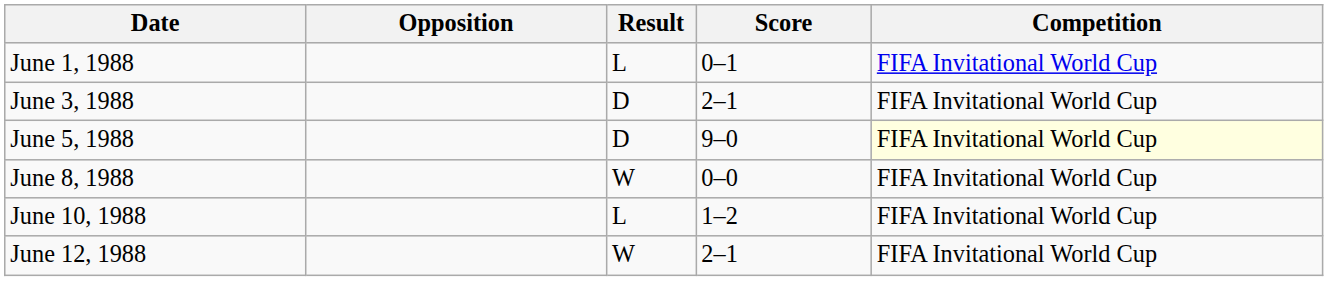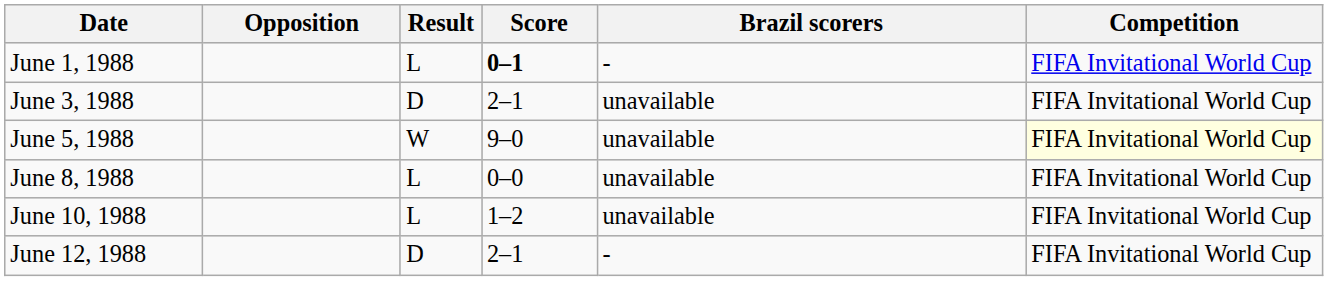 <table class="wikitable" style="text-align: left;">
 <tr>
 <th width=12%>Date</th>
 <th width=12%>Opposition</th>
 <th width=1%>Result</th>
 <th width=7%>Score</th>
+<th width=26%>Brazil scorers</th>
 <th width=18%>Competition</th>
 </tr>
 <tr>
 <td>June 1, 1988</td>
 <td></td>
 <td>L</td>
-<td>0–1</td>
+<td><strong>0–1</strong></td>
+<td>-</td>
 <td><a href='#'>FIFA Invitational World Cup</a></td>
 </tr>
 <tr>
 <td>June 3, 1988</td>
 <td></td>
 <td>D</td>
 <td>2–1</td>
+<td>unavailable</td>
 <td>FIFA Invitational World Cup</td>
 </tr>
 <tr>
 <td>June 5, 1988</td>
 <td></td>
-<td>D</td>
+<td>W</td>
 <td>9–0</td>
+<td>unavailable</td>
 <td style="background: lightyellow;">FIFA Invitational World Cup</td>
 </tr>
 <tr>
 <td>June 8, 1988</td>
 <td></td>
-<td>W</td>
+<td>L</td>
 <td>0–0</td>
+<td>unavailable</td>
 <td>FIFA Invitational World Cup</td>
 </tr>
 <tr>
 <td>June 10, 1988</td>
 <td></td>
 <td>L</td>
 <td>1–2</td>
+<td>unavailable</td>
 <td>FIFA Invitational World Cup</td>
 </tr>
 <tr>
 <td>June 12, 1988</td>
 <td></td>
-<td>W</td>
+<td>D</td>
 <td>2–1</td>
+<td>-</td>
 <td>FIFA Invitational World Cup</td>
 </tr>
 </table>
